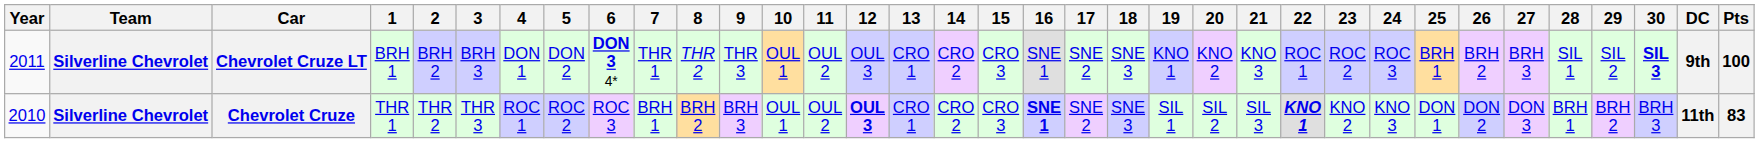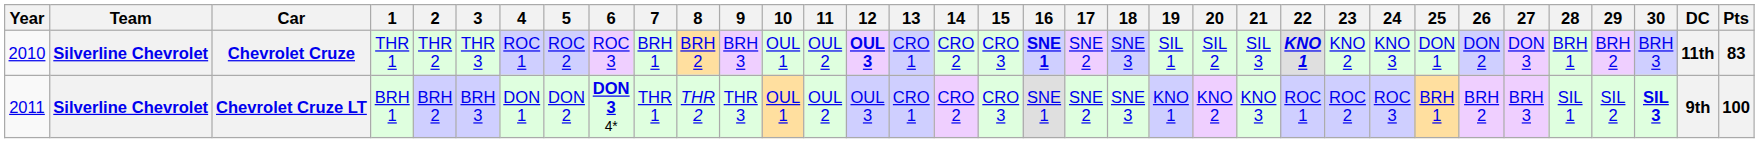 <table class="wikitable" style="text-align:center; font-size:85%">
 <tr>
 <th>Year</th>
 <th>Team</th>
 <th>Car</th>
 <th>1</th>
 <th>2</th>
 <th>3</th>
 <th>4</th>
 <th>5</th>
 <th>6</th>
 <th>7</th>
 <th>8</th>
 <th>9</th>
 <th>10</th>
 <th>11</th>
 <th>12</th>
 <th>13</th>
 <th>14</th>
 <th>15</th>
 <th>16</th>
 <th>17</th>
 <th>18</th>
 <th>19</th>
 <th>20</th>
 <th>21</th>
 <th>22</th>
 <th>23</th>
 <th>24</th>
 <th>25</th>
 <th>26</th>
 <th>27</th>
 <th>28</th>
 <th>29</th>
 <th>30</th>
 <th>DC</th>
 <th>Pts</th>
 </tr>
 <tr>
+<td><a href='#'>2010</a></td>
+<th nowrap><a href='#'>Silverline Chevrolet</a></th>
+<th nowrap><a href='#'>Chevrolet Cruze</a></th>
+<td style="background:#DFFFDF;"><a href='#'>THR<br>1</a><br></td>
+<td style="background:#DFFFDF;"><a href='#'>THR<br>2</a><br></td>
+<td style="background:#DFFFDF;"><a href='#'>THR<br>3</a><br></td>
+<td style="background:#CFCFFF;"><a href='#'>ROC<br>1</a><br></td>
+<td style="background:#CFCFFF;"><a href='#'>ROC<br>2</a><br></td>
+<td style="background:#EFCFFF;"><a href='#'>ROC<br>3</a><br></td>
+<td style="background:#DFFFDF;"><a href='#'>BRH<br>1</a><br></td>
+<td style="background:#FFDF9F;"><a href='#'>BRH<br>2</a><br></td>
+<td style="background:#EFCFFF;"><a href='#'>BRH<br>3</a><br></td>
+<td style="background:#DFFFDF;"><a href='#'>OUL<br>1</a><br></td>
+<td style="background:#DFFFDF;"><a href='#'>OUL<br>2</a><br></td>
+<td style="background:#EFCFFF;"><strong><a href='#'>OUL<br>3</a></strong><br></td>
+<td style="background:#CFCFFF;"><a href='#'>CRO<br>1</a><br></td>
+<td style="background:#DFFFDF;"><a href='#'>CRO<br>2</a><br></td>
+<td style="background:#DFFFDF;"><a href='#'>CRO<br>3</a><br></td>
+<td style="background:#CFCFFF;"><strong><a href='#'>SNE<br>1</a></strong><br></td>
+<td style="background:#EFCFFF;"><a href='#'>SNE<br>2</a><br></td>
+<td style="background:#CFCFFF;"><a href='#'>SNE<br>3</a><br></td>
+<td style="background:#DFFFDF;"><a href='#'>SIL<br>1</a><br></td>
+<td style="background:#DFFFDF;"><a href='#'>SIL<br>2</a><br></td>
+<td style="background:#DFFFDF;"><a href='#'>SIL<br>3</a><br></td>
+<td style="background:#DFDFDF;"><strong><em><a href='#'>KNO<br>1</a></em></strong><br></td>
+<td style="background:#DFFFDF;"><a href='#'>KNO<br>2</a><br></td>
+<td style="background:#DFFFDF;"><a href='#'>KNO<br>3</a><br></td>
+<td style="background:#DFFFDF;"><a href='#'>DON<br>1</a><br></td>
+<td style="background:#CFCFFF;"><a href='#'>DON<br>2</a><br></td>
+<td style="background:#EFCFFF;"><a href='#'>DON<br>3</a><br></td>
+<td style="background:#DFFFDF;"><a href='#'>BRH<br>1</a><br></td>
+<td style="background:#EFCFFF;"><a href='#'>BRH<br>2</a><br></td>
+<td style="background:#CFCFFF;"><a href='#'>BRH<br>3</a><br></td>
+<th>11th</th>
+<th>83</th>
+</tr>
+<tr>
 <td><a href='#'>2011</a></td>
 <th nowrap><a href='#'>Silverline Chevrolet</a></th>
 <th nowrap><a href='#'>Chevrolet Cruze LT</a></th>
 <td style="background:#DFFFDF;"><a href='#'>BRH<br>1</a><br></td>
 <td style="background:#CFCFFF;"><a href='#'>BRH<br>2</a><br></td>
 <td style="background:#CFCFFF;"><a href='#'>BRH<br>3</a><br></td>
 <td style="background:#DFFFDF;"><a href='#'>DON<br>1</a><br></td>
 <td style="background:#DFFFDF;"><a href='#'>DON<br>2</a><br></td>
 <td style="background:#DFFFDF;"><strong><a href='#'>DON<br>3</a></strong><br><small>4*</small></td>
 <td style="background:#DFFFDF;"><a href='#'>THR<br>1</a><br></td>
 <td style="background:#DFFFDF;"><em><a href='#'>THR<br>2</a></em><br></td>
 <td style="background:#DFFFDF;"><a href='#'>THR<br>3</a><br></td>
 <td style="background:#FFDF9F;"><a href='#'>OUL<br>1</a><br></td>
 <td style="background:#DFFFDF;"><a href='#'>OUL<br>2</a><br></td>
 <td style="background:#CFCFFF;"><a href='#'>OUL<br>3</a><br></td>
 <td style="background:#CFCFFF;"><a href='#'>CRO<br>1</a><br></td>
 <td style="background:#EFCFFF;"><a href='#'>CRO<br>2</a><br></td>
 <td style="background:#DFFFDF;"><a href='#'>CRO<br>3</a><br></td>
 <td style="background:#DFDFDF;"><a href='#'>SNE<br>1</a><br></td>
 <td style="background:#DFFFDF;"><a href='#'>SNE<br>2</a><br></td>
 <td style="background:#DFFFDF;"><a href='#'>SNE<br>3</a><br></td>
 <td style="background:#CFCFFF;"><a href='#'>KNO<br>1</a><br></td>
 <td style="background:#EFCFFF;"><a href='#'>KNO<br>2</a><br></td>
 <td style="background:#DFFFDF;"><a href='#'>KNO<br>3</a><br></td>
 <td style="background:#CFCFFF;"><a href='#'>ROC<br>1</a><br></td>
 <td style="background:#CFCFFF;"><a href='#'>ROC<br>2</a><br></td>
 <td style="background:#CFCFFF;"><a href='#'>ROC<br>3</a><br></td>
 <td style="background:#FFDF9F;"><a href='#'>BRH<br>1</a><br></td>
 <td style="background:#EFCFFF;"><a href='#'>BRH<br>2</a><br></td>
 <td style="background:#EFCFFF;"><a href='#'>BRH<br>3</a><br></td>
 <td style="background:#DFFFDF;"><a href='#'>SIL<br>1</a><br></td>
 <td style="background:#DFFFDF;"><a href='#'>SIL<br>2</a><br></td>
 <td style="background:#DFFFDF;"><strong><a href='#'>SIL<br>3</a></strong><br></td>
 <th>9th</th>
 <th>100</th>
 </tr>
-<tr>
-<td><a href='#'>2010</a></td>
-<th nowrap><a href='#'>Silverline Chevrolet</a></th>
-<th nowrap><a href='#'>Chevrolet Cruze</a></th>
-<td style="background:#DFFFDF;"><a href='#'>THR<br>1</a><br></td>
-<td style="background:#DFFFDF;"><a href='#'>THR<br>2</a><br></td>
-<td style="background:#DFFFDF;"><a href='#'>THR<br>3</a><br></td>
-<td style="background:#CFCFFF;"><a href='#'>ROC<br>1</a><br></td>
-<td style="background:#CFCFFF;"><a href='#'>ROC<br>2</a><br></td>
-<td style="background:#EFCFFF;"><a href='#'>ROC<br>3</a><br></td>
-<td style="background:#DFFFDF;"><a href='#'>BRH<br>1</a><br></td>
-<td style="background:#FFDF9F;"><a href='#'>BRH<br>2</a><br></td>
-<td style="background:#EFCFFF;"><a href='#'>BRH<br>3</a><br></td>
-<td style="background:#DFFFDF;"><a href='#'>OUL<br>1</a><br></td>
-<td style="background:#DFFFDF;"><a href='#'>OUL<br>2</a><br></td>
-<td style="background:#EFCFFF;"><strong><a href='#'>OUL<br>3</a></strong><br></td>
-<td style="background:#CFCFFF;"><a href='#'>CRO<br>1</a><br></td>
-<td style="background:#DFFFDF;"><a href='#'>CRO<br>2</a><br></td>
-<td style="background:#DFFFDF;"><a href='#'>CRO<br>3</a><br></td>
-<td style="background:#CFCFFF;"><strong><a href='#'>SNE<br>1</a></strong><br></td>
-<td style="background:#EFCFFF;"><a href='#'>SNE<br>2</a><br></td>
-<td style="background:#CFCFFF;"><a href='#'>SNE<br>3</a><br></td>
-<td style="background:#DFFFDF;"><a href='#'>SIL<br>1</a><br></td>
-<td style="background:#DFFFDF;"><a href='#'>SIL<br>2</a><br></td>
-<td style="background:#DFFFDF;"><a href='#'>SIL<br>3</a><br></td>
-<td style="background:#DFDFDF;"><strong><em><a href='#'>KNO<br>1</a></em></strong><br></td>
-<td style="background:#DFFFDF;"><a href='#'>KNO<br>2</a><br></td>
-<td style="background:#DFFFDF;"><a href='#'>KNO<br>3</a><br></td>
-<td style="background:#DFFFDF;"><a href='#'>DON<br>1</a><br></td>
-<td style="background:#CFCFFF;"><a href='#'>DON<br>2</a><br></td>
-<td style="background:#EFCFFF;"><a href='#'>DON<br>3</a><br></td>
-<td style="background:#DFFFDF;"><a href='#'>BRH<br>1</a><br></td>
-<td style="background:#EFCFFF;"><a href='#'>BRH<br>2</a><br></td>
-<td style="background:#CFCFFF;"><a href='#'>BRH<br>3</a><br></td>
-<th>11th</th>
-<th>83</th>
-</tr>
 </table>
